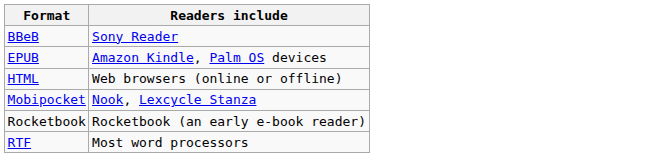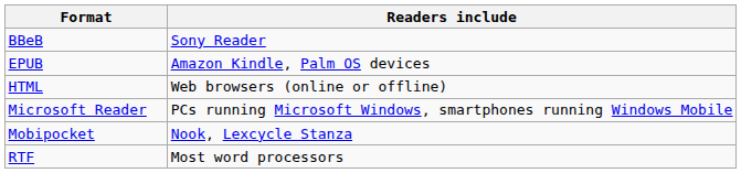 <table class="wikitable">
 <tr>
 <th>Format</th>
 <th>Readers include</th>
 </tr>
 <tr>
 <td><a href='#'>BBeB</a></td>
 <td><a href='#'>Sony Reader</a></td>
 </tr>
 <tr>
 <td><a href='#'>EPUB</a></td>
 <td><a href='#'>Amazon Kindle</a>, <a href='#'>Palm OS</a> devices</td>
 </tr>
 <tr>
 <td><a href='#'>HTML</a></td>
 <td>Web browsers (online or offline)</td>
 </tr>
 <tr>
+<td><a href='#'>Microsoft Reader</a>  </td>
+<td>PCs running <a href='#'>Microsoft Windows</a>, smartphones running <a href='#'>Windows Mobile</a></td>
+</tr>
+<tr>
 <td><a href='#'>Mobipocket</a></td>
 <td><a href='#'>Nook</a>, <a href='#'>Lexcycle Stanza</a></td>
-</tr>
-<tr>
-<td>Rocketbook</td>
-<td>Rocketbook (an early e-book reader)</td>
 </tr>
 <tr>
 <td><a href='#'>RTF</a></td>
 <td>Most word processors</td>
 </tr>
 </table>
